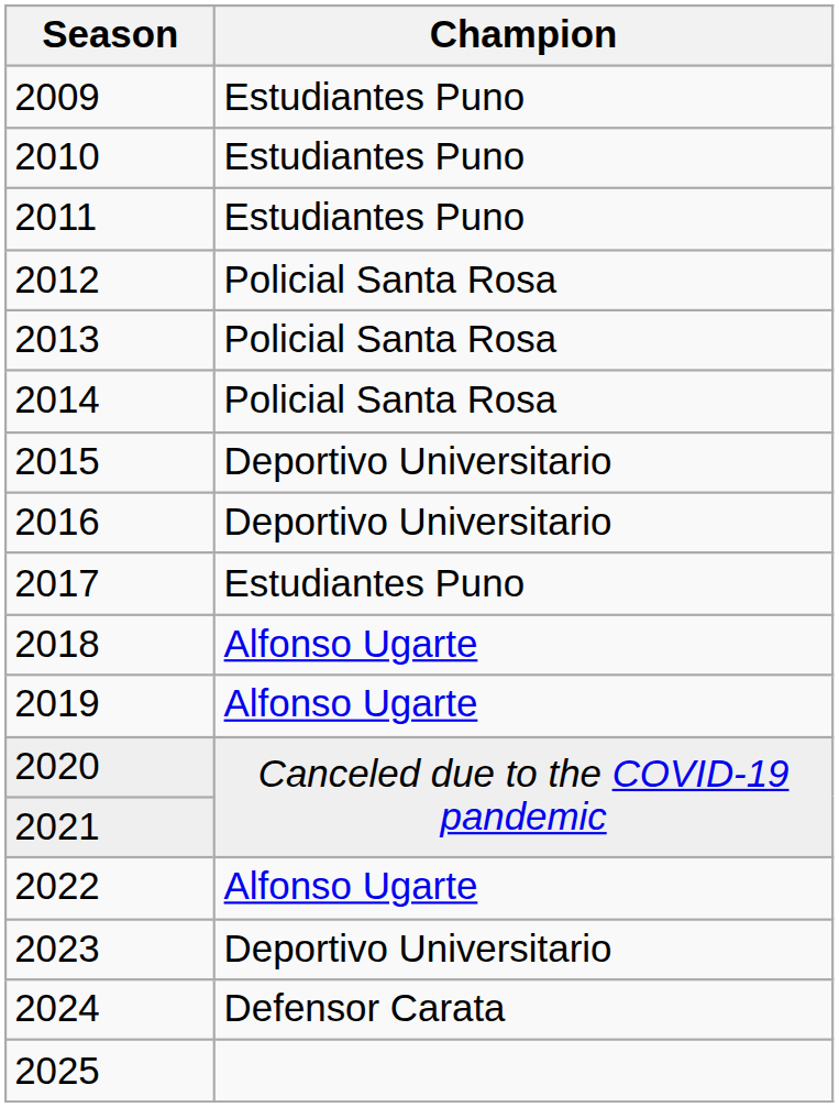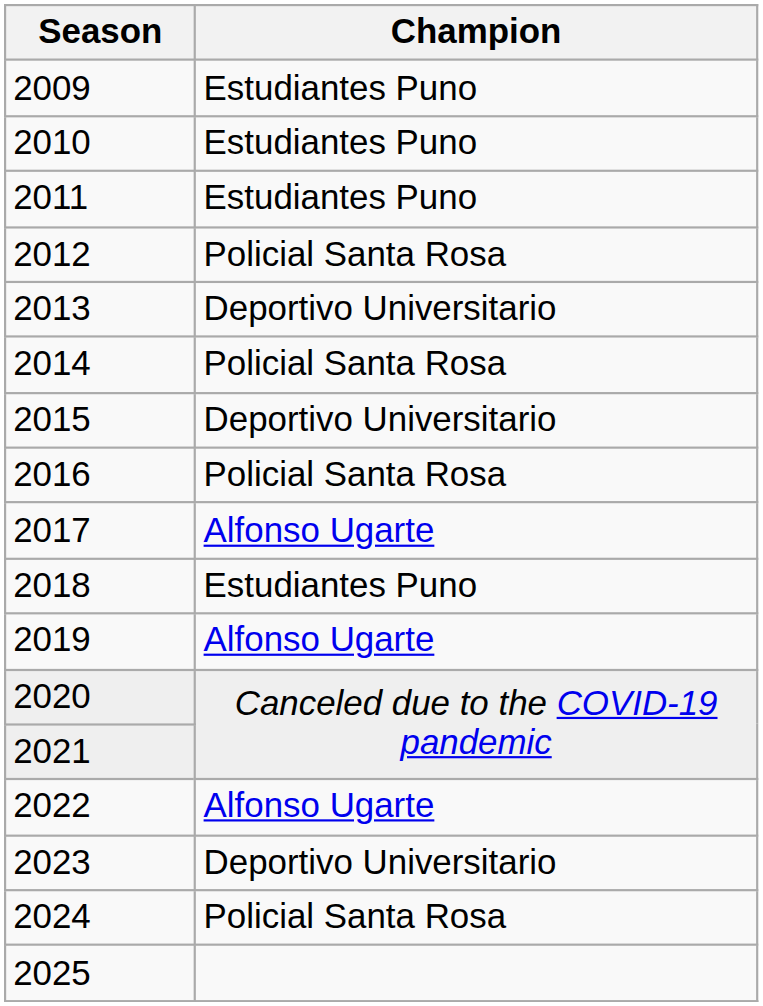 <table class="wikitable sortable">
 <tr>
 <th width=80px>Season</th>
 <th width=250px>Champion</th>
 </tr>
 <tr>
 <td>2009</td>
 <td>Estudiantes Puno</td>
 </tr>
 <tr>
 <td>2010</td>
 <td>Estudiantes Puno</td>
 </tr>
 <tr>
 <td>2011</td>
 <td>Estudiantes Puno</td>
 </tr>
 <tr>
 <td>2012</td>
 <td>Policial Santa Rosa</td>
 </tr>
 <tr>
 <td>2013</td>
-<td>Policial Santa Rosa</td>
+<td>Deportivo Universitario</td>
 </tr>
 <tr>
 <td>2014</td>
 <td>Policial Santa Rosa</td>
 </tr>
 <tr>
 <td>2015</td>
 <td>Deportivo Universitario</td>
 </tr>
 <tr>
 <td>2016</td>
-<td>Deportivo Universitario</td>
+<td>Policial Santa Rosa</td>
 </tr>
 <tr>
 <td>2017</td>
-<td>Estudiantes Puno</td>
+<td><a href='#'>Alfonso Ugarte</a></td>
 </tr>
 <tr>
 <td>2018</td>
-<td><a href='#'>Alfonso Ugarte</a></td>
+<td>Estudiantes Puno</td>
 </tr>
 <tr>
 <td>2019</td>
 <td><a href='#'>Alfonso Ugarte</a></td>
 </tr>
 <tr bgcolor=#efefef>
 <td>2020</td>
 <td rowspan=2 colspan="1" align=center><em>Canceled due to the <a href='#'>COVID-19 pandemic</a></em></td>
 </tr>
 <tr bgcolor=#efefef>
 <td>2021</td>
 </tr>
 <tr>
 <td>2022</td>
 <td><a href='#'>Alfonso Ugarte</a></td>
 </tr>
 <tr>
 <td>2023</td>
 <td>Deportivo Universitario</td>
 </tr>
 <tr>
 <td>2024</td>
-<td>Defensor Carata</td>
+<td>Policial Santa Rosa</td>
 </tr>
 <tr>
 <td>2025</td>
 <td></td>
 </tr>
 <tr>
 </tr>
 </table>
